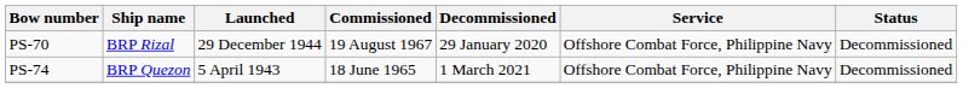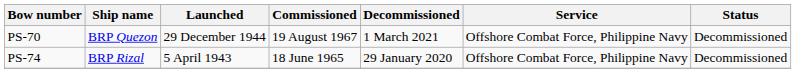 <table class="wikitable">
 <tr>
 <th>Bow number</th>
 <th>Ship name</th>
 <th>Launched</th>
 <th>Commissioned</th>
 <th>Decommissioned</th>
 <th>Service</th>
 <th>Status</th>
 </tr>
 <tr>
 <td>PS-70</td>
-<td><a href='#'>BRP <em>Rizal</em></a></td>
+<td><a href='#'>BRP <em>Quezon</em></a></td>
 <td>29 December 1944</td>
 <td>19 August 1967</td>
-<td>29 January 2020</td>
+<td>1 March 2021</td>
 <td>Offshore Combat Force, Philippine Navy</td>
 <td>Decommissioned</td>
 </tr>
 <tr>
 <td>PS-74</td>
-<td><a href='#'>BRP <em>Quezon</em></a></td>
+<td><a href='#'>BRP <em>Rizal</em></a></td>
 <td>5 April 1943</td>
 <td>18 June 1965</td>
-<td>1 March 2021</td>
+<td>29 January 2020</td>
 <td>Offshore Combat Force, Philippine Navy</td>
 <td>Decommissioned</td>
 </tr>
 <tr>
 </tr>
 </table>
